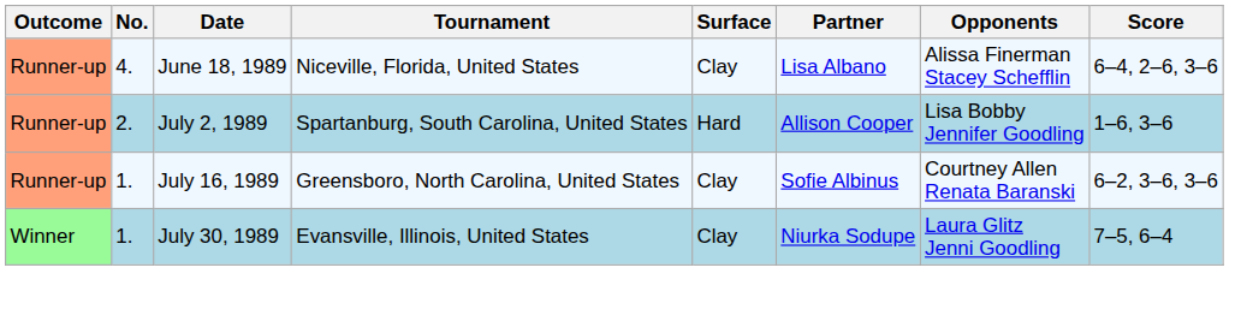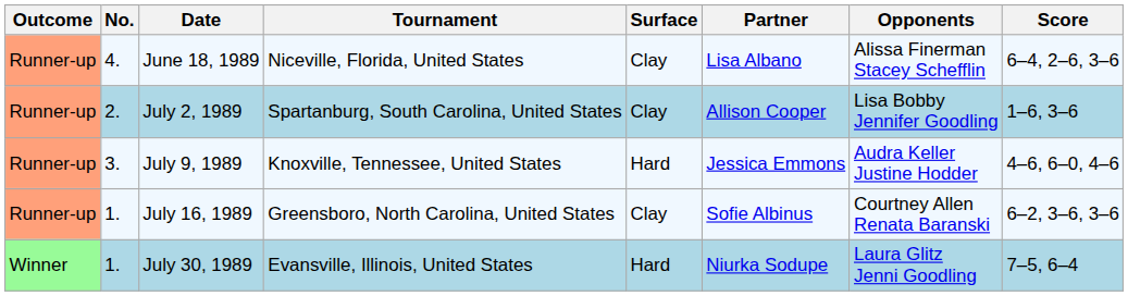 <table class="sortable wikitable" style=font-size:97%>
 <tr>
 <th>Outcome</th>
 <th>No.</th>
 <th>Date</th>
 <th>Tournament</th>
 <th>Surface</th>
 <th>Partner</th>
 <th>Opponents</th>
 <th>Score</th>
 </tr>
 <tr style="background:#f0f8ff;">
 <td style="background:#ffa07a;">Runner-up</td>
 <td>4.</td>
 <td>June 18, 1989</td>
 <td>Niceville, Florida, United States</td>
 <td>Clay</td>
 <td> <a href='#'>Lisa Albano</a></td>
 <td> Alissa Finerman <br>  <a href='#'>Stacey Schefflin</a></td>
 <td>6–4, 2–6, 3–6</td>
 </tr>
 <tr bgcolor=lightblue>
 <td style="background:#ffa07a;">Runner-up</td>
 <td>2.</td>
 <td>July 2, 1989</td>
 <td>Spartanburg, South Carolina, United States</td>
-<td>Hard</td>
+<td>Clay</td>
 <td> <a href='#'>Allison Cooper</a></td>
 <td> Lisa Bobby <br>  <a href='#'>Jennifer Goodling</a></td>
 <td>1–6, 3–6</td>
+</tr>
+<tr style="background:#f0f8ff;">
+<td style="background:#ffa07a;">Runner-up</td>
+<td>3.</td>
+<td>July 9, 1989</td>
+<td>Knoxville, Tennessee, United States</td>
+<td>Hard</td>
+<td> <a href='#'>Jessica Emmons</a></td>
+<td> <a href='#'>Audra Keller</a> <br>  <a href='#'>Justine Hodder</a></td>
+<td>4–6, 6–0, 4–6</td>
 </tr>
 <tr style="background:#f0f8ff;">
 <td style="background:#ffa07a;">Runner-up</td>
 <td>1.</td>
 <td>July 16, 1989</td>
 <td>Greensboro, North Carolina, United States</td>
 <td>Clay</td>
 <td> <a href='#'>Sofie Albinus</a></td>
 <td> Courtney Allen <br>  <a href='#'>Renata Baranski</a></td>
 <td>6–2, 3–6, 3–6</td>
 </tr>
 <tr bgcolor=lightblue>
 <td bgcolor="98FB98">Winner</td>
 <td>1.</td>
 <td>July 30, 1989</td>
 <td>Evansville, Illinois, United States</td>
-<td>Clay</td>
+<td>Hard</td>
 <td> <a href='#'>Niurka Sodupe</a></td>
 <td> <a href='#'>Laura Glitz</a> <br>  <a href='#'>Jenni Goodling</a></td>
 <td>7–5, 6–4</td>
 </tr>
 </table>
